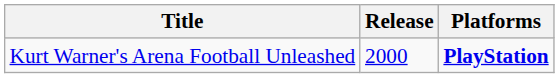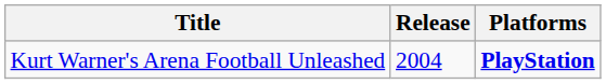 <table class="wikitable">
 <tr>
 <th>Title</th>
 <th>Release</th>
 <th>Platforms</th>
 </tr>
 <tr>
 <td><a href='#'>Kurt Warner's Arena Football Unleashed</a></td>
-<td><a href='#'>2000</a></td>
+<td><a href='#'>2004</a></td>
 <td><strong><a href='#'>PlayStation</a></strong></td>
 </tr>
 </table>
